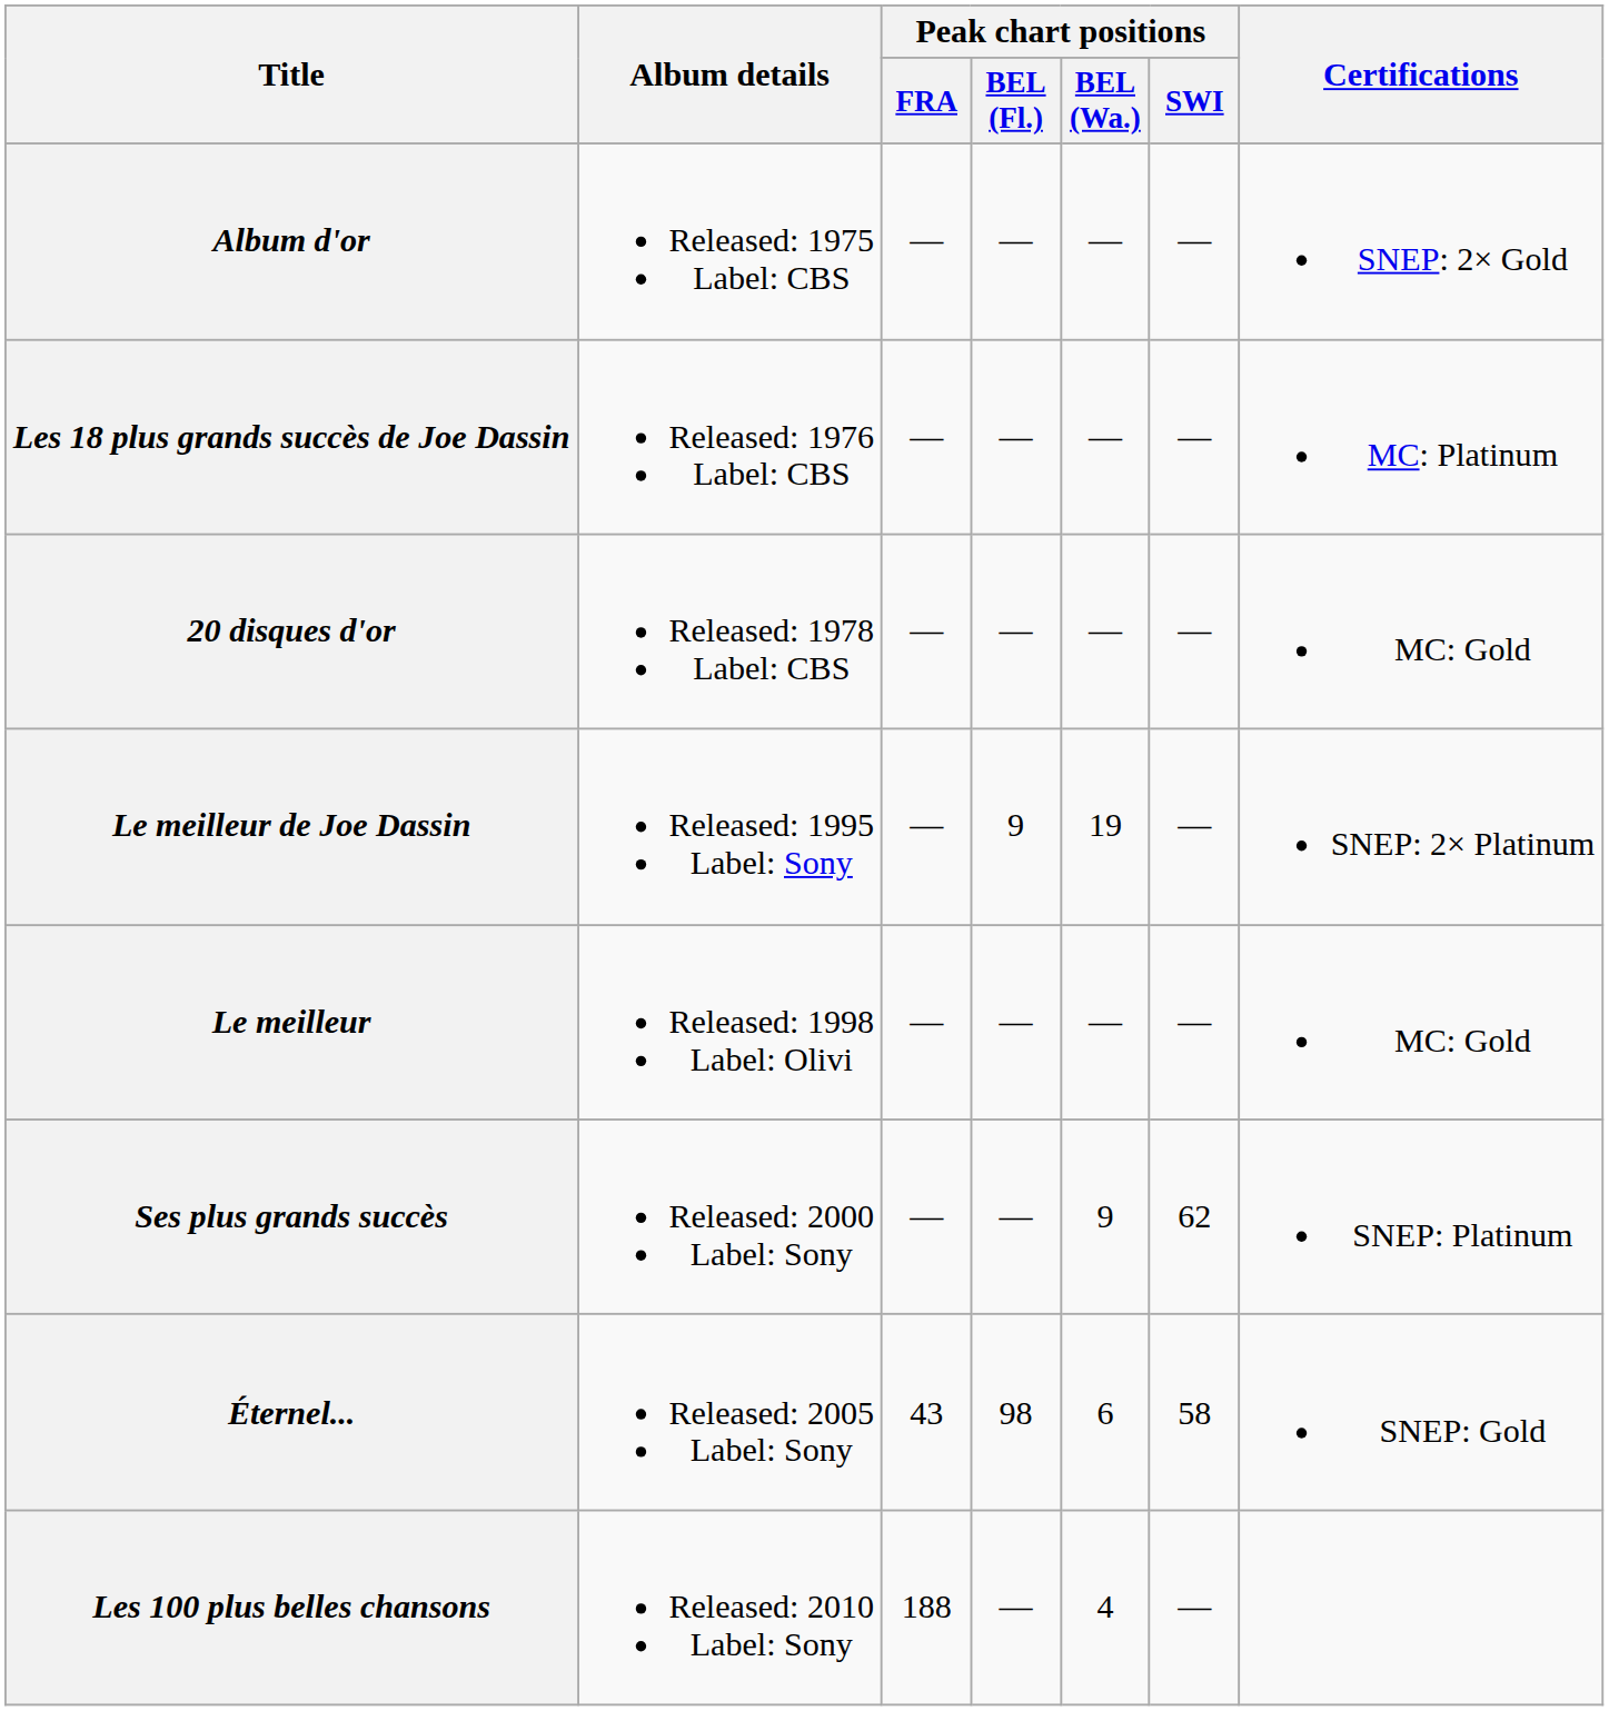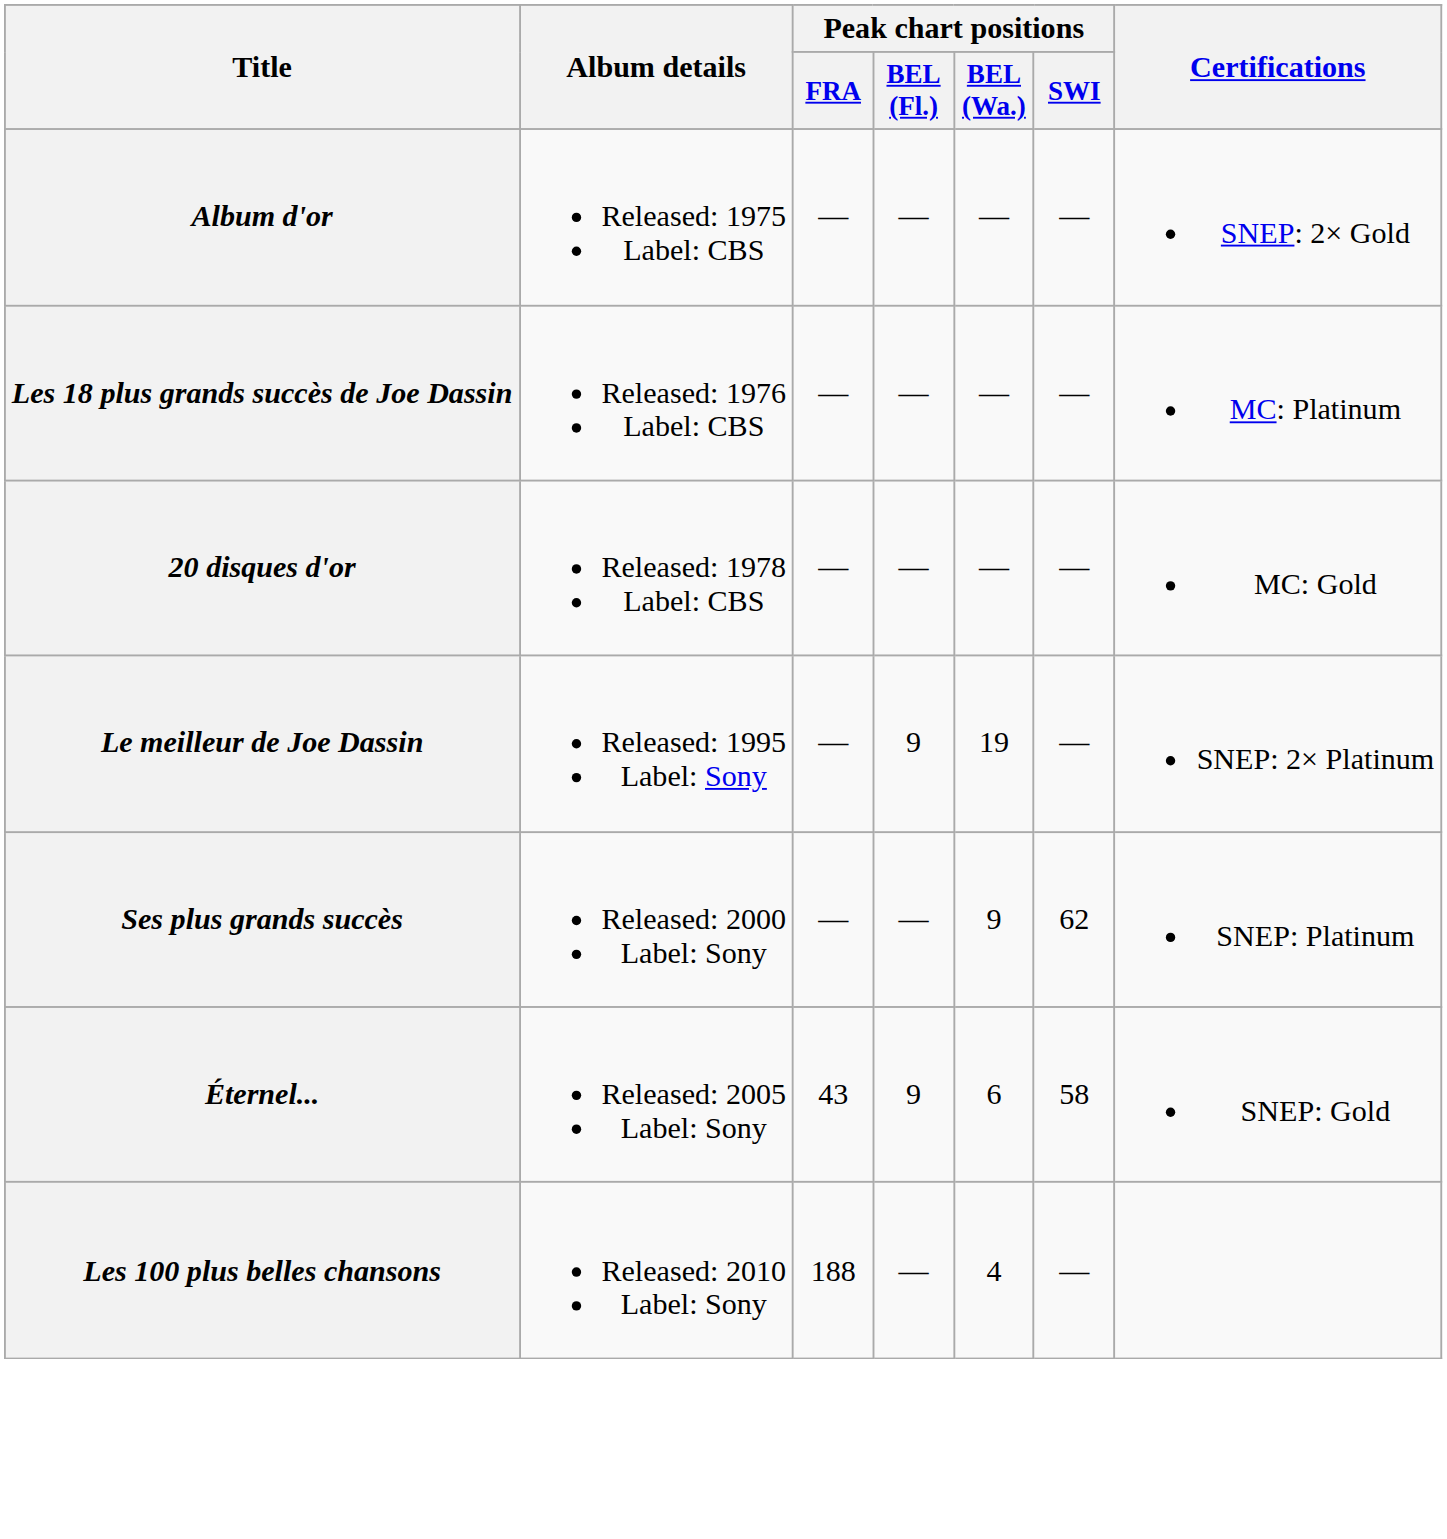 <table class="wikitable plainrowheaders" style="text-align:center;">
 <tr>
 <th rowspan="2" scope="col">Title</th>
 <th rowspan="2" scope="col">Album details</th>
 <th colspan="4">Peak chart positions</th>
 <th rowspan="2" scope="col"><a href='#'>Certifications</a></th>
 </tr>
 <tr>
 <th scope="col" style="width:2.5em;font-size:90%;"><a href='#'>FRA</a><br></th>
 <th scope="col" style="width:2.5em;font-size:90%;"><a href='#'>BEL<br>(Fl.)</a></th>
 <th scope="col" style="width:2.5em;font-size:90%;"><a href='#'>BEL<br>(Wa.)</a><br></th>
 <th scope="col" style="width:2.5em;font-size:90%;"><a href='#'>SWI</a><br></th>
 </tr>
 <tr>
 <th scope="row"><em>Album d'or</em></th>
 <td><br><ul><li>Released: 1975</li><li>Label: CBS</li></ul></td>
 <td>—</td>
 <td>—</td>
 <td>—</td>
 <td>—</td>
 <td><br><ul><li><a href='#'>SNEP</a>: 2× Gold</li></ul></td>
 </tr>
 <tr>
 <th scope="row"><em>Les 18 plus grands succès de Joe Dassin</em></th>
 <td><br><ul><li>Released: 1976</li><li>Label: CBS</li></ul></td>
 <td>—</td>
 <td>—</td>
 <td>—</td>
 <td>—</td>
 <td><br><ul><li><a href='#'>MC</a>: Platinum</li></ul></td>
 </tr>
 <tr>
 <th scope="row"><em>20 disques d'or</em></th>
 <td><br><ul><li>Released: 1978</li><li>Label: CBS</li></ul></td>
 <td>—</td>
 <td>—</td>
 <td>—</td>
 <td>—</td>
 <td><br><ul><li>MC: Gold</li></ul></td>
 </tr>
 <tr>
 <th scope="row"><em>Le meilleur de Joe Dassin</em></th>
 <td><br><ul><li>Released: 1995</li><li>Label: <a href='#'>Sony</a></li></ul></td>
 <td>—</td>
 <td>9</td>
 <td>19</td>
 <td>—</td>
 <td><br><ul><li>SNEP: 2× Platinum</li></ul></td>
 </tr>
 <tr>
-<th scope="row"><em>Le meilleur</em></th>
-<td><br><ul><li>Released: 1998</li><li>Label: Olivi</li></ul></td>
-<td>—</td>
-<td>—</td>
-<td>—</td>
-<td>—</td>
-<td><br><ul><li>MC: Gold</li></ul></td>
-</tr>
-<tr>
 <th scope="row"><em>Ses plus grands succès</em></th>
 <td><br><ul><li>Released: 2000</li><li>Label: Sony</li></ul></td>
 <td>—</td>
 <td>—</td>
 <td>9</td>
 <td>62</td>
 <td><br><ul><li>SNEP: Platinum</li></ul></td>
 </tr>
 <tr>
 <th scope="row"><em>Éternel...</em></th>
 <td><br><ul><li>Released: 2005</li><li>Label: Sony</li></ul></td>
 <td>43</td>
-<td>98</td>
+<td>9</td>
 <td>6</td>
 <td>58</td>
 <td><br><ul><li>SNEP: Gold</li></ul></td>
 </tr>
 <tr>
 <th scope="row"><em>Les 100 plus belles chansons</em></th>
 <td><br><ul><li>Released: 2010</li><li>Label: Sony</li></ul></td>
 <td>188</td>
 <td>—</td>
 <td>4</td>
 <td>—</td>
 <td></td>
 </tr>
 </table>
